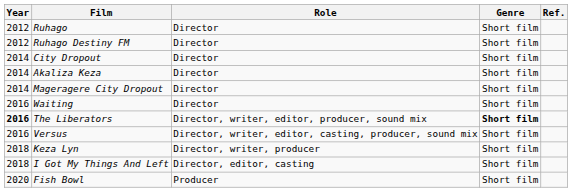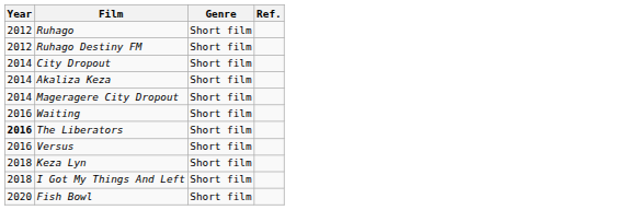 <table class="wikitable">
 <tr>
 <th>Year</th>
 <th>Film</th>
-<th>Role</th>
 <th>Genre</th>
 <th>Ref.</th>
 </tr>
 <tr>
 <td>2012</td>
 <td><em>Ruhago</em></td>
-<td>Director</td>
 <td>Short film</td>
 <td></td>
 </tr>
 <tr>
 <td>2012</td>
 <td><em>Ruhago Destiny FM</em></td>
-<td>Director</td>
 <td>Short film</td>
 <td></td>
 </tr>
 <tr>
 <td>2014</td>
 <td><em>City Dropout</em></td>
-<td>Director</td>
 <td>Short film</td>
 <td></td>
 </tr>
 <tr>
 <td>2014</td>
 <td><em>Akaliza Keza</em></td>
-<td>Director</td>
 <td>Short film</td>
 <td></td>
 </tr>
 <tr>
 <td>2014</td>
 <td><em>Mageragere City Dropout</em></td>
-<td>Director</td>
 <td>Short film</td>
 <td></td>
 </tr>
 <tr>
 <td>2016</td>
 <td><em>Waiting</em></td>
-<td>Director</td>
 <td>Short film</td>
 <td></td>
 </tr>
 <tr>
 <td><strong>2016</strong></td>
 <td><em>The Liberators</em></td>
-<td>Director, writer, editor, producer, sound mix</td>
-<td><strong>Short film</strong></td>
+<td>Short film</td>
 <td></td>
 </tr>
 <tr>
 <td>2016</td>
 <td><em>Versus</em></td>
-<td>Director, writer, editor, casting, producer, sound mix</td>
 <td>Short film</td>
 <td></td>
 </tr>
 <tr>
 <td>2018</td>
 <td><em>Keza Lyn</em></td>
-<td>Director, writer, producer</td>
 <td>Short film</td>
 <td></td>
 </tr>
 <tr>
 <td>2018</td>
 <td><em>I Got My Things And Left</em></td>
-<td>Director, editor, casting</td>
 <td>Short film</td>
 <td></td>
 </tr>
 <tr>
 <td>2020</td>
 <td><em>Fish Bowl</em></td>
-<td>Producer</td>
 <td>Short film</td>
 <td></td>
 </tr>
 </table>
